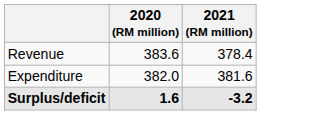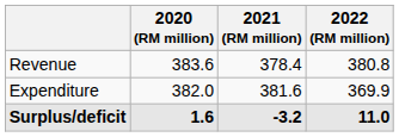 <table class="wikitable mw-collapsible">
 <tr>
 <th></th>
 <th>2020<br><small>(RM million)</small></th>
 <th>2021<br><small>(RM million)</small></th>
+<th>2022<br><small>(RM million)</small></th>
 </tr>
 <tr>
 <td>Revenue</td>
 <td align="right">383.6</td>
 <td align="right">378.4</td>
+<td align="right">380.8</td>
 </tr>
 <tr>
 <td>Expenditure</td>
 <td align="right">382.0</td>
 <td align="right">381.6</td>
+<td align="right">369.9</td>
 </tr>
 <tr style="background:#e6e6e6">
 <td><strong>Surplus/deficit</strong></td>
 <td align="right"><strong>1.6</strong></td>
 <td align="right"><strong>-3.2</strong></td>
+<td align="right"><strong>11.0</strong></td>
 </tr>
 </table>
